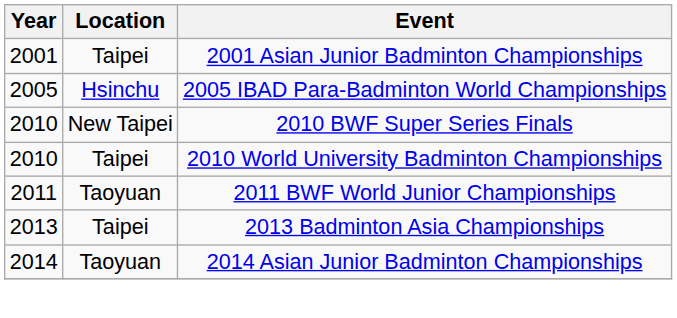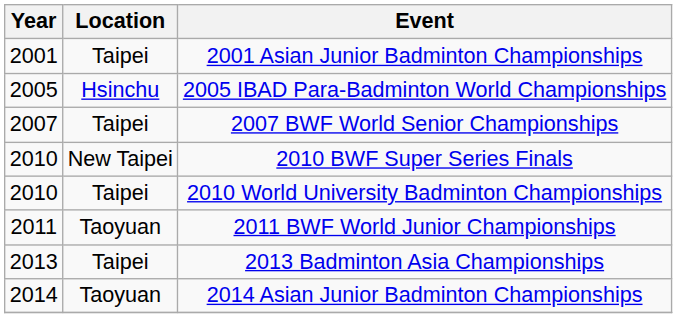 <table class="wikitable sortable" style="text-align:center">
 <tr>
 <th>Year</th>
 <th>Location</th>
 <th>Event</th>
 </tr>
 <tr>
 <td>2001</td>
 <td>Taipei</td>
 <td><a href='#'>2001 Asian Junior Badminton Championships</a></td>
 </tr>
 <tr>
 <td>2005</td>
 <td><a href='#'>Hsinchu</a></td>
 <td><a href='#'>2005 IBAD Para-Badminton World Championships</a></td>
+</tr>
+<tr>
+<td>2007</td>
+<td>Taipei</td>
+<td><a href='#'>2007 BWF World Senior Championships</a></td>
 </tr>
 <tr>
 <td>2010</td>
 <td>New Taipei</td>
 <td><a href='#'>2010 BWF Super Series Finals</a></td>
 </tr>
 <tr>
 <td>2010</td>
 <td>Taipei</td>
 <td><a href='#'>2010 World University Badminton Championships</a></td>
 </tr>
 <tr>
 <td>2011</td>
 <td>Taoyuan</td>
 <td><a href='#'>2011 BWF World Junior Championships</a></td>
 </tr>
 <tr>
 <td>2013</td>
 <td>Taipei</td>
 <td><a href='#'>2013 Badminton Asia Championships</a></td>
 </tr>
 <tr>
 <td>2014</td>
 <td>Taoyuan</td>
 <td><a href='#'>2014 Asian Junior Badminton Championships</a></td>
 </tr>
 <tr>
 </tr>
 </table>
